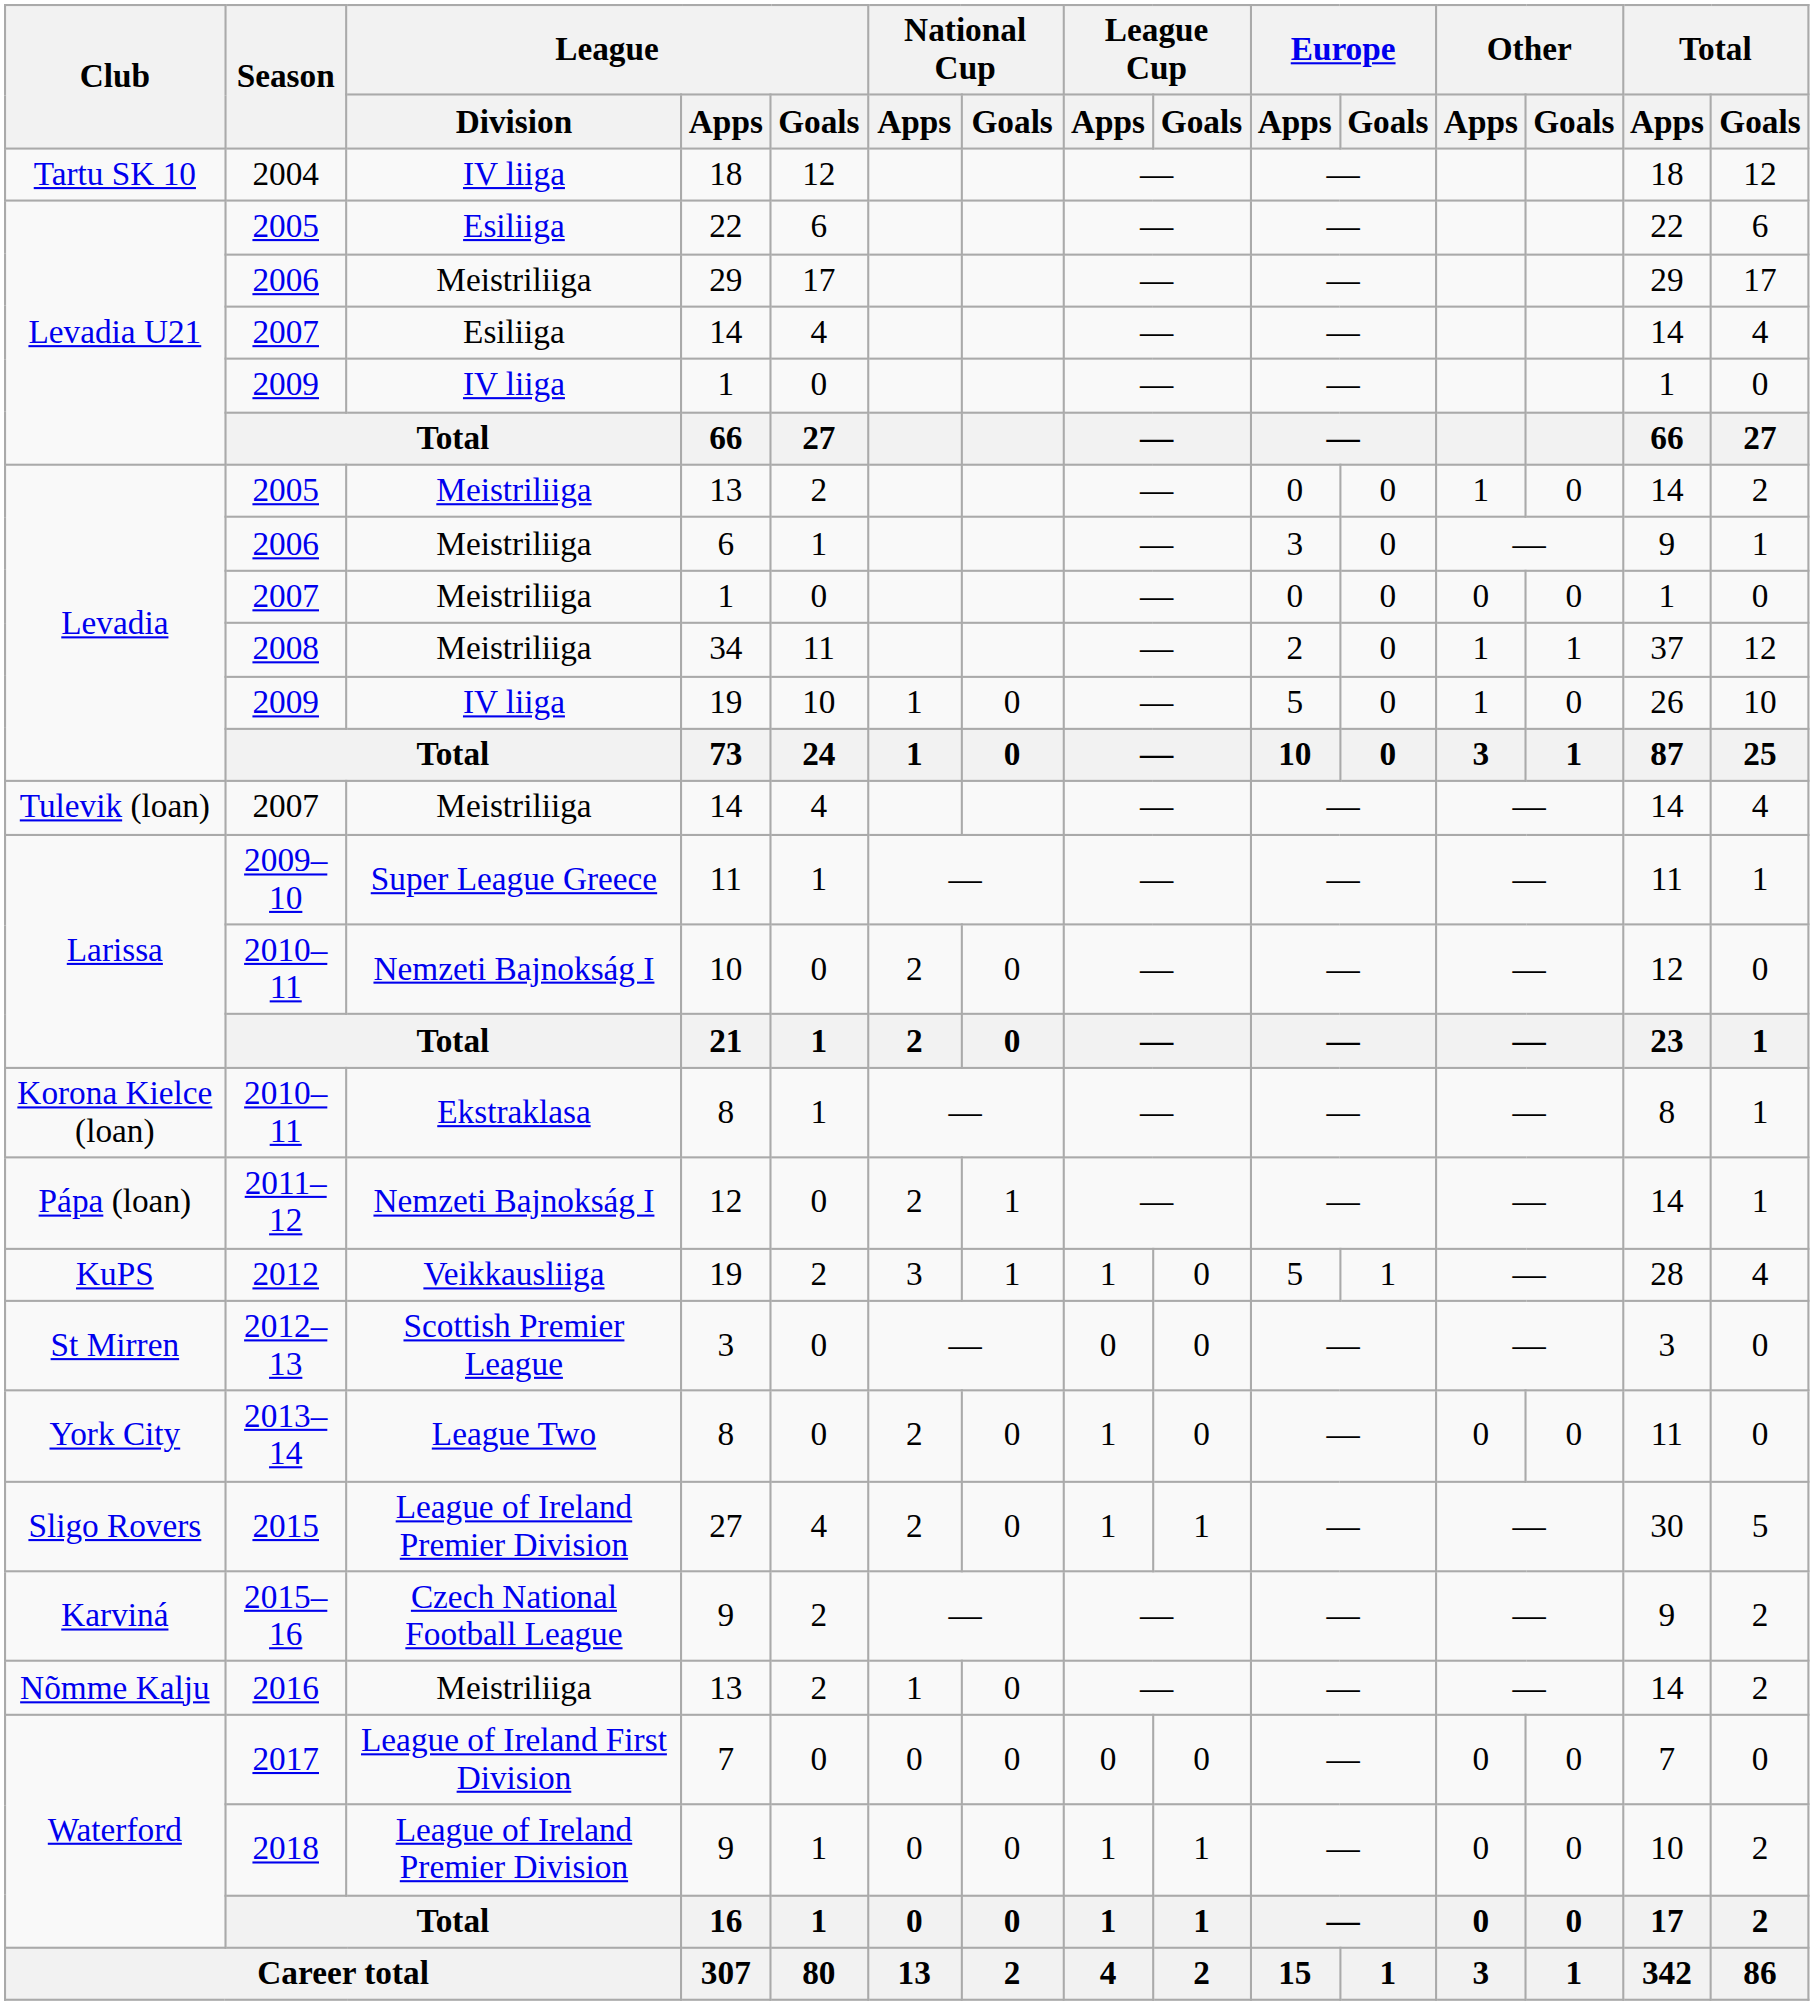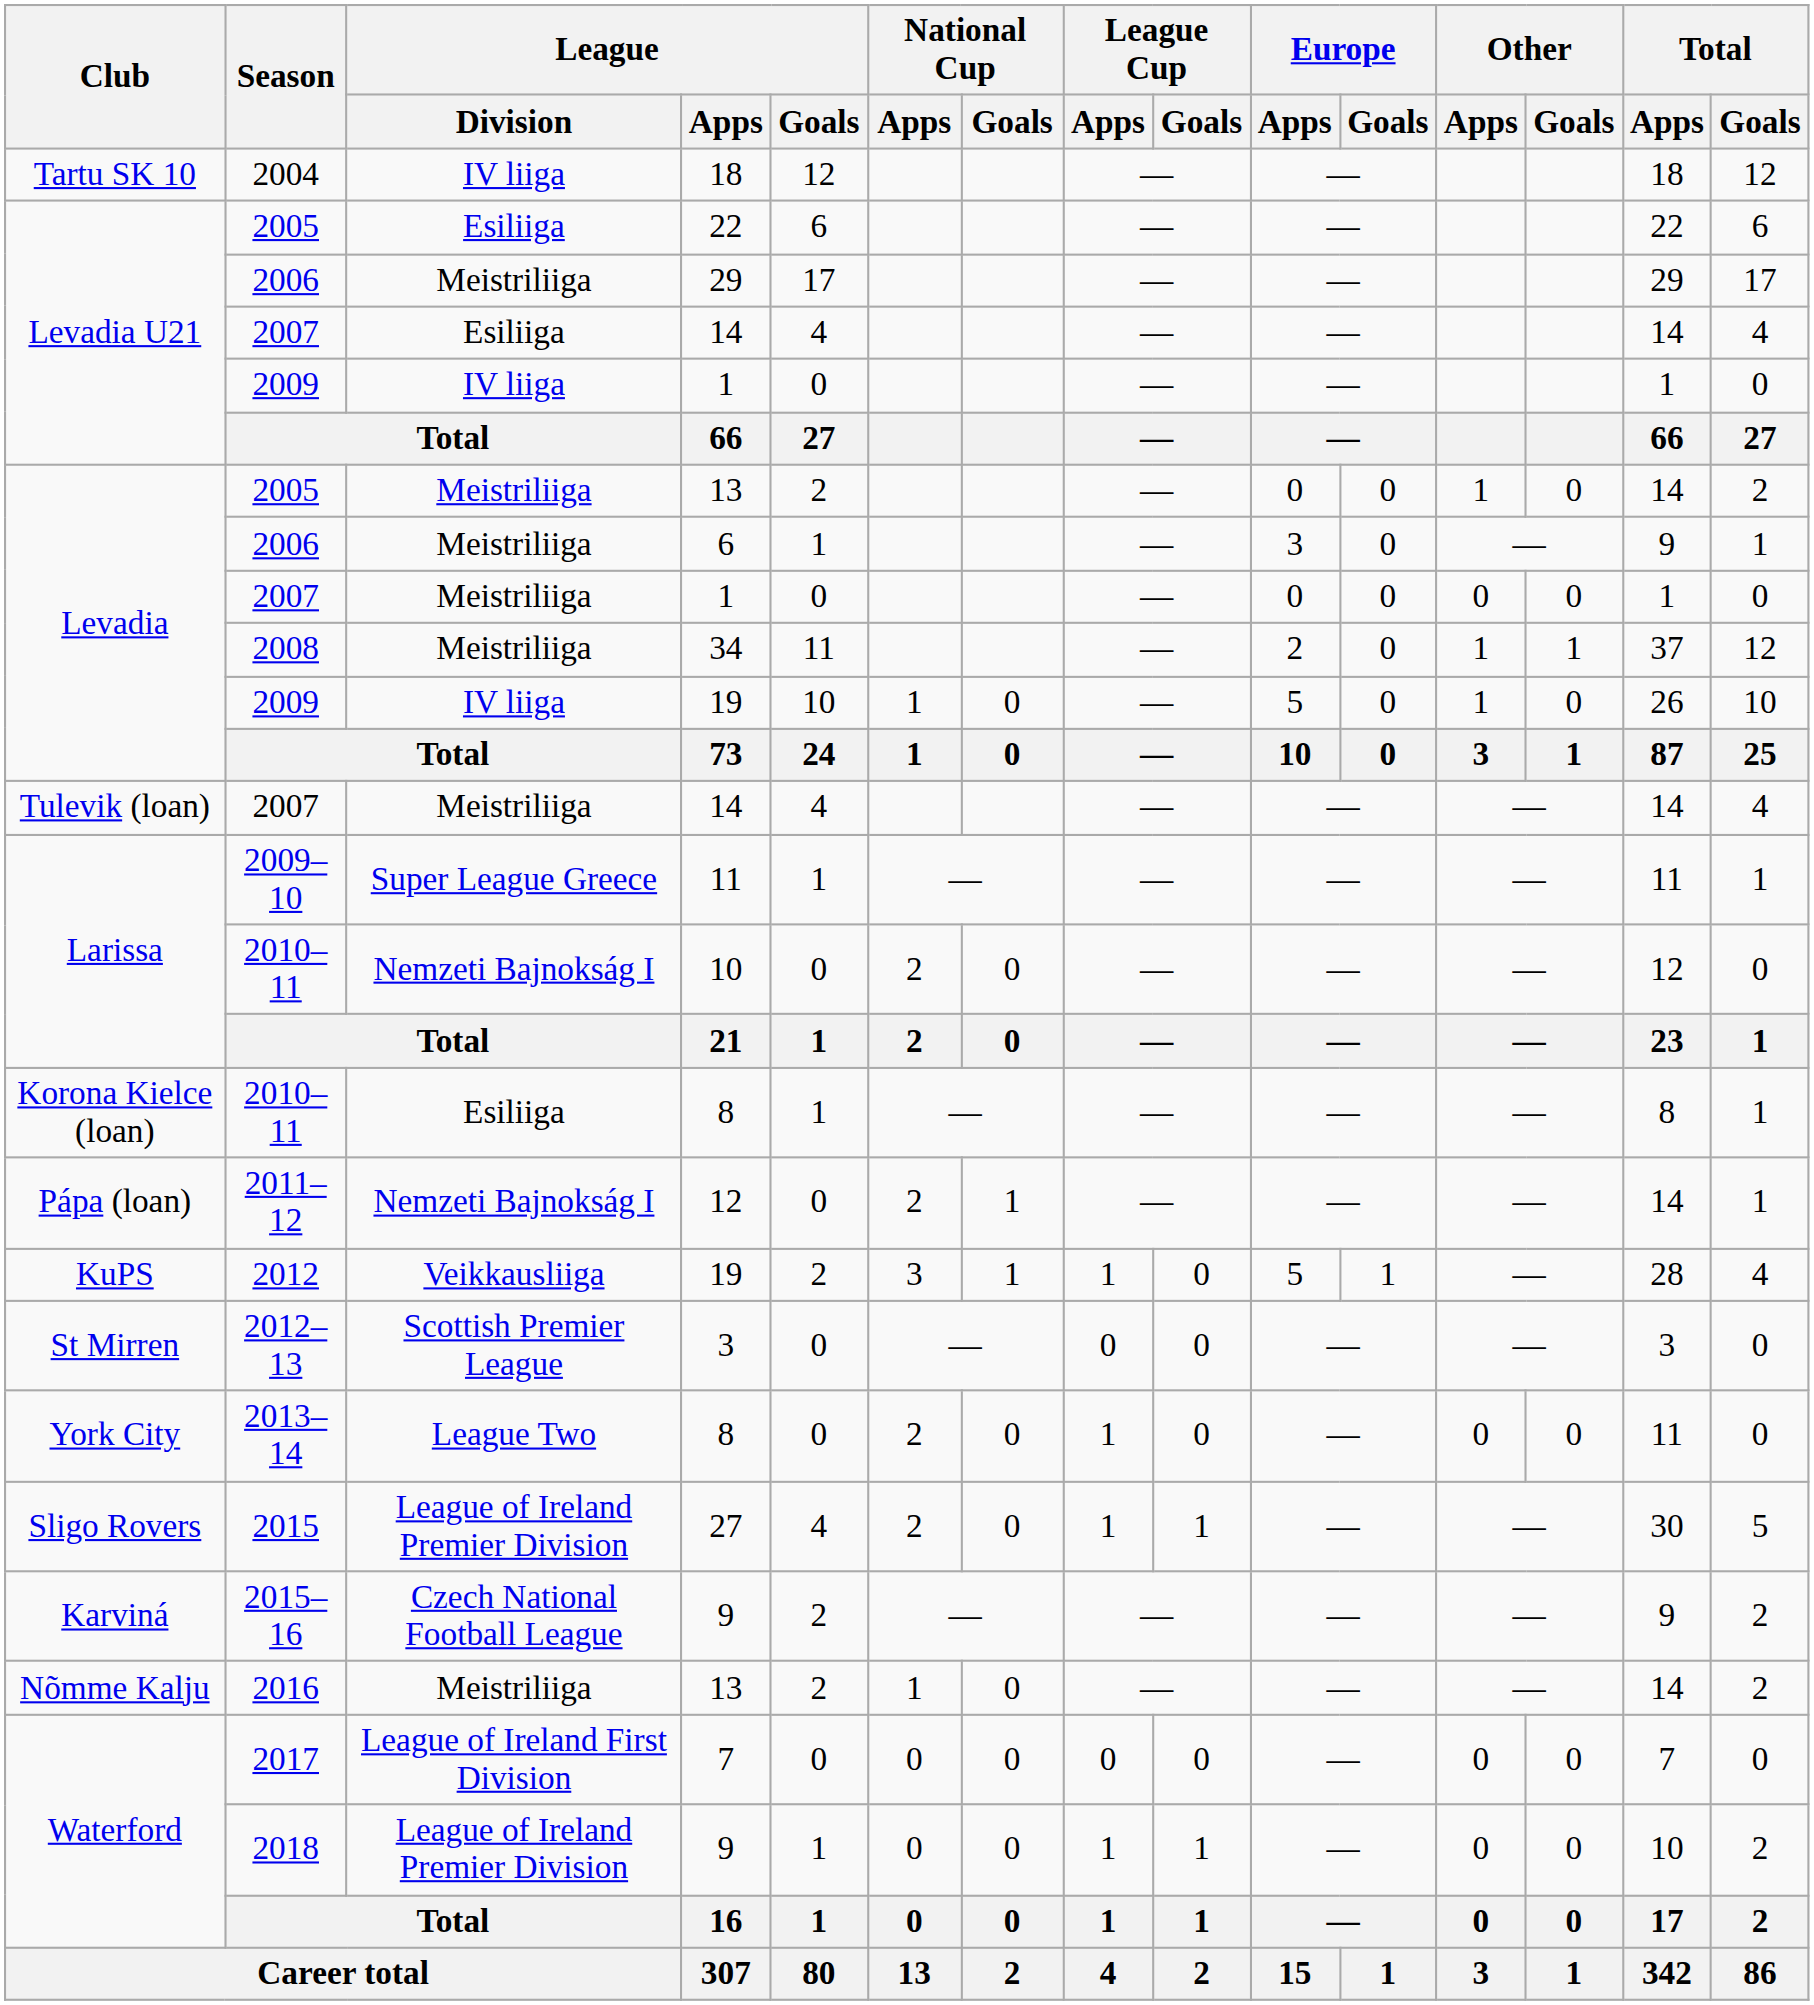 <table class="wikitable" style="text-align:center">
 <tr>
 <th rowspan="2">Club</th>
 <th rowspan="2">Season</th>
 <th colspan="3">League</th>
 <th colspan="2">National Cup</th>
 <th colspan="2">League Cup</th>
 <th colspan="2"><a href='#'>Europe</a></th>
 <th colspan="2">Other</th>
 <th colspan="2">Total</th>
 </tr>
 <tr>
 <th>Division</th>
 <th>Apps</th>
 <th>Goals</th>
 <th>Apps</th>
 <th>Goals</th>
 <th>Apps</th>
 <th>Goals</th>
 <th>Apps</th>
 <th>Goals</th>
 <th>Apps</th>
 <th>Goals</th>
 <th>Apps</th>
 <th>Goals</th>
 </tr>
 <tr>
 <td><a href='#'>Tartu SK 10</a></td>
 <td>2004</td>
 <td><a href='#'>IV liiga</a></td>
 <td>18</td>
 <td>12</td>
 <td></td>
 <td></td>
 <td colspan="2">—</td>
 <td colspan="2">—</td>
 <td></td>
 <td></td>
 <td>18</td>
 <td>12</td>
 </tr>
 <tr>
 <td rowspan="5"><a href='#'>Levadia U21</a></td>
 <td><a href='#'>2005</a></td>
 <td><a href='#'>Esiliiga</a></td>
 <td>22</td>
 <td>6</td>
 <td></td>
 <td></td>
 <td colspan="2">—</td>
 <td colspan="2">—</td>
 <td></td>
 <td></td>
 <td>22</td>
 <td>6</td>
 </tr>
 <tr>
 <td><a href='#'>2006</a></td>
 <td>Meistriliiga</td>
 <td>29</td>
 <td>17</td>
 <td></td>
 <td></td>
 <td colspan="2">—</td>
 <td colspan="2">—</td>
 <td></td>
 <td></td>
 <td>29</td>
 <td>17</td>
 </tr>
 <tr>
 <td><a href='#'>2007</a></td>
 <td>Esiliiga</td>
 <td>14</td>
 <td>4</td>
 <td></td>
 <td></td>
 <td colspan="2">—</td>
 <td colspan="2">—</td>
 <td></td>
 <td></td>
 <td>14</td>
 <td>4</td>
 </tr>
 <tr>
 <td><a href='#'>2009</a></td>
 <td><a href='#'>IV liiga</a></td>
 <td>1</td>
 <td>0</td>
 <td></td>
 <td></td>
 <td colspan="2">—</td>
 <td colspan="2">—</td>
 <td></td>
 <td></td>
 <td>1</td>
 <td>0</td>
 </tr>
 <tr>
 <th colspan="2">Total</th>
 <th>66</th>
 <th>27</th>
 <th></th>
 <th></th>
 <th colspan="2">—</th>
 <th colspan="2">—</th>
 <th></th>
 <th></th>
 <th>66</th>
 <th>27</th>
 </tr>
 <tr>
 <td rowspan="6"><a href='#'>Levadia</a></td>
 <td><a href='#'>2005</a></td>
 <td><a href='#'>Meistriliiga</a></td>
 <td>13</td>
 <td>2</td>
 <td></td>
 <td></td>
 <td colspan="2">—</td>
 <td>0</td>
 <td>0</td>
 <td>1</td>
 <td>0</td>
 <td>14</td>
 <td>2</td>
 </tr>
 <tr>
 <td><a href='#'>2006</a></td>
 <td>Meistriliiga</td>
 <td>6</td>
 <td>1</td>
 <td></td>
 <td></td>
 <td colspan="2">—</td>
 <td>3</td>
 <td>0</td>
 <td colspan="2">—</td>
 <td>9</td>
 <td>1</td>
 </tr>
 <tr>
 <td><a href='#'>2007</a></td>
 <td>Meistriliiga</td>
 <td>1</td>
 <td>0</td>
 <td></td>
 <td></td>
 <td colspan="2">—</td>
 <td>0</td>
 <td>0</td>
 <td>0</td>
 <td>0</td>
 <td>1</td>
 <td>0</td>
 </tr>
 <tr>
 <td><a href='#'>2008</a></td>
 <td>Meistriliiga</td>
 <td>34</td>
 <td>11</td>
 <td></td>
 <td></td>
 <td colspan="2">—</td>
 <td>2</td>
 <td>0</td>
 <td>1</td>
 <td>1</td>
 <td>37</td>
 <td>12</td>
 </tr>
 <tr>
 <td><a href='#'>2009</a></td>
 <td><a href='#'>IV liiga</a></td>
 <td>19</td>
 <td>10</td>
 <td>1</td>
 <td>0</td>
 <td colspan="2">—</td>
 <td>5</td>
 <td>0</td>
 <td>1</td>
 <td>0</td>
 <td>26</td>
 <td>10</td>
 </tr>
 <tr>
 <th colspan="2">Total</th>
 <th>73</th>
 <th>24</th>
 <th>1</th>
 <th>0</th>
 <th colspan="2">—</th>
 <th>10</th>
 <th>0</th>
 <th>3</th>
 <th>1</th>
 <th>87</th>
 <th>25</th>
 </tr>
 <tr>
 <td><a href='#'>Tulevik</a> (loan)</td>
 <td>2007</td>
 <td>Meistriliiga</td>
 <td>14</td>
 <td>4</td>
 <td></td>
 <td></td>
 <td colspan="2">—</td>
 <td colspan="2">—</td>
 <td colspan="2">—</td>
 <td>14</td>
 <td>4</td>
 </tr>
 <tr>
 <td rowspan="3"><a href='#'>Larissa</a></td>
 <td><a href='#'>2009–10</a></td>
 <td><a href='#'>Super League Greece</a></td>
 <td>11</td>
 <td>1</td>
 <td colspan="2">—</td>
 <td colspan="2">—</td>
 <td colspan="2">—</td>
 <td colspan="2">—</td>
 <td>11</td>
 <td>1</td>
 </tr>
 <tr>
 <td><a href='#'>2010–11</a></td>
 <td><a href='#'>Nemzeti Bajnokság I</a></td>
 <td>10</td>
 <td>0</td>
 <td>2</td>
 <td>0</td>
 <td colspan="2">—</td>
 <td colspan="2">—</td>
 <td colspan="2">—</td>
 <td>12</td>
 <td>0</td>
 </tr>
 <tr>
 <th colspan="2">Total</th>
 <th>21</th>
 <th>1</th>
 <th>2</th>
 <th>0</th>
 <th colspan="2">—</th>
 <th colspan="2">—</th>
 <th colspan="2">—</th>
 <th>23</th>
 <th>1</th>
 </tr>
 <tr>
 <td><a href='#'>Korona Kielce</a> (loan)</td>
 <td><a href='#'>2010–11</a></td>
-<td><a href='#'>Ekstraklasa</a></td>
+<td>Esiliiga</td>
 <td>8</td>
 <td>1</td>
 <td colspan="2">—</td>
 <td colspan="2">—</td>
 <td colspan="2">—</td>
 <td colspan="2">—</td>
 <td>8</td>
 <td>1</td>
 </tr>
 <tr>
 <td><a href='#'>Pápa</a> (loan)</td>
 <td><a href='#'>2011–12</a></td>
 <td><a href='#'>Nemzeti Bajnokság I</a></td>
 <td>12</td>
 <td>0</td>
 <td>2</td>
 <td>1</td>
 <td colspan="2">—</td>
 <td colspan="2">—</td>
 <td colspan="2">—</td>
 <td>14</td>
 <td>1</td>
 </tr>
 <tr>
 <td><a href='#'>KuPS</a></td>
 <td><a href='#'>2012</a></td>
 <td><a href='#'>Veikkausliiga</a></td>
 <td>19</td>
 <td>2</td>
 <td>3</td>
 <td>1</td>
 <td>1</td>
 <td>0</td>
 <td>5</td>
 <td>1</td>
 <td colspan="2">—</td>
 <td>28</td>
 <td>4</td>
 </tr>
 <tr>
 <td><a href='#'>St Mirren</a></td>
 <td><a href='#'>2012–13</a></td>
 <td><a href='#'>Scottish Premier League</a></td>
 <td>3</td>
 <td>0</td>
 <td colspan="2">—</td>
 <td>0</td>
 <td>0</td>
 <td colspan="2">—</td>
 <td colspan="2">—</td>
 <td>3</td>
 <td>0</td>
 </tr>
 <tr>
 <td><a href='#'>York City</a></td>
 <td><a href='#'>2013–14</a></td>
 <td><a href='#'>League Two</a></td>
 <td>8</td>
 <td>0</td>
 <td>2</td>
 <td>0</td>
 <td>1</td>
 <td>0</td>
 <td colspan="2">—</td>
 <td>0</td>
 <td>0</td>
 <td>11</td>
 <td>0</td>
 </tr>
 <tr>
 <td><a href='#'>Sligo Rovers</a></td>
 <td><a href='#'>2015</a></td>
 <td><a href='#'>League of Ireland Premier Division</a></td>
 <td>27</td>
 <td>4</td>
 <td>2</td>
 <td>0</td>
 <td>1</td>
 <td>1</td>
 <td colspan="2">—</td>
 <td colspan="2">—</td>
 <td>30</td>
 <td>5</td>
 </tr>
 <tr>
 <td><a href='#'>Karviná</a></td>
 <td><a href='#'>2015–16</a></td>
 <td><a href='#'>Czech National Football League</a></td>
 <td>9</td>
 <td>2</td>
 <td colspan="2">—</td>
 <td colspan="2">—</td>
 <td colspan="2">—</td>
 <td colspan="2">—</td>
 <td>9</td>
 <td>2</td>
 </tr>
 <tr>
 <td><a href='#'>Nõmme Kalju</a></td>
 <td><a href='#'>2016</a></td>
 <td>Meistriliiga</td>
 <td>13</td>
 <td>2</td>
 <td>1</td>
 <td>0</td>
 <td colspan="2">—</td>
 <td colspan="2">—</td>
 <td colspan="2">—</td>
 <td>14</td>
 <td>2</td>
 </tr>
 <tr>
 <td rowspan="3"><a href='#'>Waterford</a></td>
 <td><a href='#'>2017</a></td>
 <td><a href='#'>League of Ireland First Division</a></td>
 <td>7</td>
 <td>0</td>
 <td>0</td>
 <td>0</td>
 <td>0</td>
 <td>0</td>
 <td colspan="2">—</td>
 <td>0</td>
 <td>0</td>
 <td>7</td>
 <td>0</td>
 </tr>
 <tr>
 <td><a href='#'>2018</a></td>
 <td><a href='#'>League of Ireland Premier Division</a></td>
 <td>9</td>
 <td>1</td>
 <td>0</td>
 <td>0</td>
 <td>1</td>
 <td>1</td>
 <td colspan="2">—</td>
 <td>0</td>
 <td>0</td>
 <td>10</td>
 <td>2</td>
 </tr>
 <tr>
 <th colspan="2">Total</th>
 <th>16</th>
 <th>1</th>
 <th>0</th>
 <th>0</th>
 <th>1</th>
 <th>1</th>
 <th colspan="2">—</th>
 <th>0</th>
 <th>0</th>
 <th>17</th>
 <th>2</th>
 </tr>
 <tr>
 <th colspan="3">Career total</th>
 <th>307</th>
 <th>80</th>
 <th>13</th>
 <th>2</th>
 <th>4</th>
 <th>2</th>
 <th>15</th>
 <th>1</th>
 <th>3</th>
 <th>1</th>
 <th>342</th>
 <th>86</th>
 </tr>
 </table>
